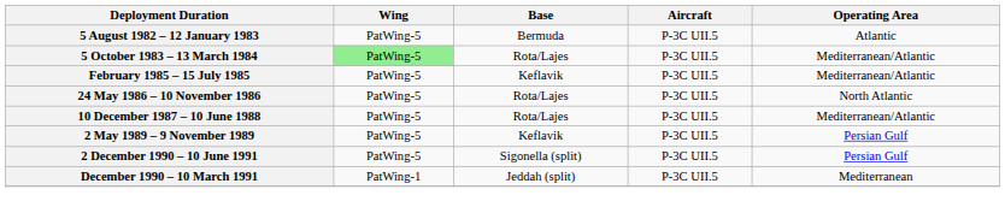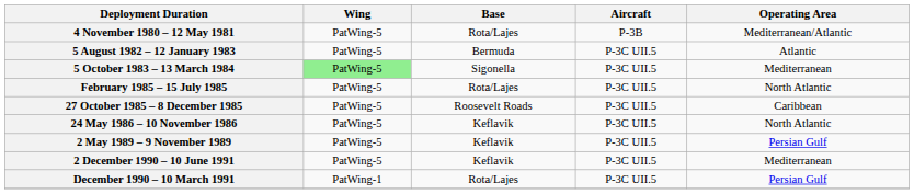 <table class="wikitable" style="text-align:center" width=99%>
 <tr>
 <th rowspan="1" width="33%">Deployment Duration</th>
 <th colspan="1" align="center">Wing</th>
 <th colspan="1" align="center">Base</th>
 <th colspan="1" align="center">Aircraft</th>
 <th colspan="1" align="center">Operating Area</th>
+</tr>
+<tr>
+<th>4 November 1980 – 12 May 1981</th>
+<td>PatWing-5</td>
+<td>Rota/Lajes</td>
+<td>P-3B</td>
+<td>Mediterranean/Atlantic</td>
 </tr>
 <tr>
 <th>5 August 1982 – 12 January 1983</th>
 <td>PatWing-5</td>
 <td>Bermuda</td>
 <td>P-3C UII.5</td>
 <td>Atlantic</td>
 </tr>
 <tr>
 <th>5 October 1983 – 13 March 1984</th>
 <td style="background: lightgreen;">PatWing-5</td>
-<td>Rota/Lajes</td>
+<td>Sigonella</td>
 <td>P-3C UII.5</td>
-<td>Mediterranean/Atlantic</td>
+<td>Mediterranean</td>
 </tr>
 <tr>
 <th>February 1985 – 15 July 1985</th>
-<td>PatWing-5</td>
-<td>Keflavik</td>
-<td>P-3C UII.5</td>
-<td>Mediterranean/Atlantic</td>
-</tr>
-<tr>
-<th>24 May 1986 – 10 November 1986</th>
 <td>PatWing-5</td>
 <td>Rota/Lajes</td>
 <td>P-3C UII.5</td>
 <td>North Atlantic</td>
 </tr>
 <tr>
-<th>10 December 1987 – 10 June 1988</th>
+<th>27 October 1985 – 8 December 1985</th>
 <td>PatWing-5</td>
-<td>Rota/Lajes</td>
+<td>Roosevelt Roads</td>
 <td>P-3C UII.5</td>
-<td>Mediterranean/Atlantic</td>
+<td>Caribbean</td>
+</tr>
+<tr>
+<th>24 May 1986 – 10 November 1986</th>
+<td>PatWing-5</td>
+<td>Keflavik</td>
+<td>P-3C UII.5</td>
+<td>North Atlantic</td>
 </tr>
 <tr>
 <th>2 May 1989 – 9 November 1989</th>
 <td>PatWing-5</td>
 <td>Keflavik</td>
 <td>P-3C UII.5</td>
 <td><a href='#'>Persian Gulf</a></td>
 </tr>
 <tr>
 <th>2 December 1990 – 10 June 1991</th>
 <td>PatWing-5</td>
-<td>Sigonella (split)</td>
+<td>Keflavik</td>
+<td>P-3C UII.5</td>
+<td>Mediterranean</td>
+</tr>
+<tr>
+<th>December 1990 – 10 March 1991</th>
+<td>PatWing-1</td>
+<td>Rota/Lajes</td>
 <td>P-3C UII.5</td>
 <td><a href='#'>Persian Gulf</a></td>
 </tr>
 <tr>
-<th>December 1990 – 10 March 1991</th>
-<td>PatWing-1</td>
-<td>Jeddah (split)</td>
-<td>P-3C UII.5</td>
-<td>Mediterranean</td>
-</tr>
-<tr>
 </tr>
 </table>
